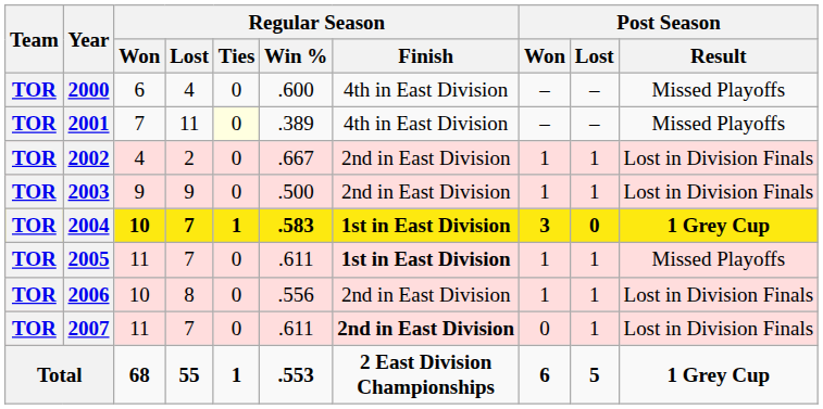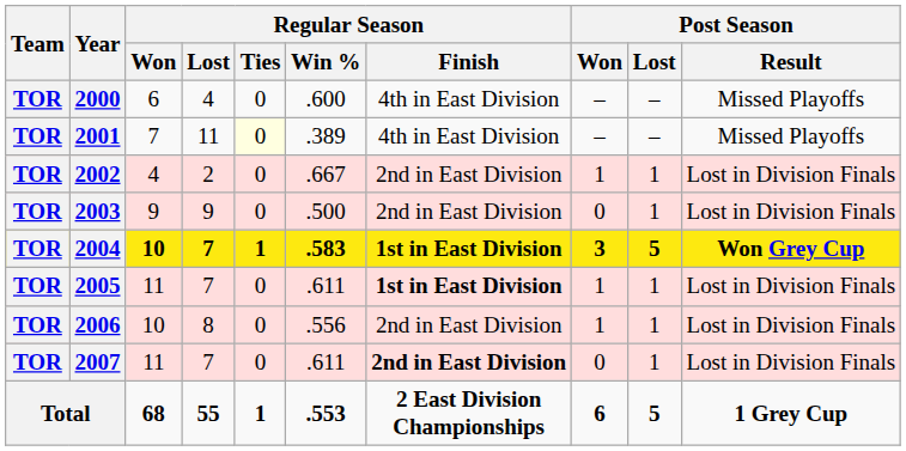 <table class="wikitable" style="font-size: 95%; text-align:center;">
 <tr>
 <th rowspan="2">Team</th>
 <th rowspan="2">Year</th>
 <th colspan="5">Regular Season</th>
 <th colspan="4">Post Season</th>
 </tr>
 <tr>
 <th>Won</th>
 <th>Lost</th>
 <th>Ties</th>
 <th>Win %</th>
 <th>Finish</th>
 <th>Won</th>
 <th>Lost</th>
 <th>Result</th>
 </tr>
 <tr>
 <th><a href='#'>TOR</a></th>
 <th><a href='#'>2000</a></th>
 <td>6</td>
 <td>4</td>
 <td>0</td>
 <td>.600</td>
 <td>4th in East Division</td>
 <td>–</td>
 <td>–</td>
 <td>Missed Playoffs</td>
 </tr>
 <tr>
 <th><a href='#'>TOR</a></th>
 <th><a href='#'>2001</a></th>
 <td>7</td>
 <td>11</td>
 <td style="background: lightyellow;">0</td>
 <td>.389</td>
 <td>4th in East Division</td>
 <td>–</td>
 <td>–</td>
 <td>Missed Playoffs</td>
 </tr>
 <tr ! style="background:#fdd;">
 <th><a href='#'>TOR</a></th>
 <th><a href='#'>2002</a></th>
 <td>4</td>
 <td>2</td>
 <td>0</td>
 <td>.667</td>
 <td>2nd in East Division</td>
 <td>1</td>
 <td>1</td>
 <td>Lost in Division Finals</td>
 </tr>
 <tr ! style="background:#fdd;">
 <th><a href='#'>TOR</a></th>
 <th><a href='#'>2003</a></th>
 <td>9</td>
 <td>9</td>
 <td>0</td>
 <td>.500</td>
 <td>2nd in East Division</td>
-<td>1</td>
+<td>0</td>
 <td>1</td>
 <td>Lost in Division Finals</td>
 </tr>
 <tr ! style="background:#FDE910;">
 <th><a href='#'>TOR</a></th>
 <th><a href='#'>2004</a></th>
 <td><strong>10</strong></td>
 <td><strong>7</strong></td>
 <td><strong>1</strong></td>
 <td><strong>.583</strong></td>
 <td><strong>1st in East Division</strong></td>
 <td><strong>3</strong></td>
-<td><strong>0</strong></td>
-<td><strong>1 Grey Cup</strong></td>
+<td><strong>5</strong></td>
+<td><strong>Won <a href='#'>Grey Cup</a></strong></td>
 </tr>
 <tr ! style="background:#fdd;">
 <th><a href='#'>TOR</a></th>
 <th><a href='#'>2005</a></th>
 <td>11</td>
 <td>7</td>
 <td>0</td>
 <td>.611</td>
 <td><strong>1st in East Division</strong></td>
 <td>1</td>
 <td>1</td>
-<td>Missed Playoffs</td>
+<td>Lost in Division Finals</td>
 </tr>
 <tr ! style="background:#fdd;">
 <th><a href='#'>TOR</a></th>
 <th><a href='#'>2006</a></th>
 <td>10</td>
 <td>8</td>
 <td>0</td>
 <td>.556</td>
 <td>2nd in East Division</td>
 <td>1</td>
 <td>1</td>
 <td>Lost in Division Finals</td>
 </tr>
 <tr ! style="background:#fdd;">
 <th><a href='#'>TOR</a></th>
 <th><a href='#'>2007</a></th>
 <td>11</td>
 <td>7</td>
 <td>0</td>
 <td>.611</td>
 <td><strong>2nd in East Division</strong></td>
 <td>0</td>
 <td>1</td>
 <td>Lost in Division Finals</td>
 </tr>
 <tr>
 <th colspan="2"><strong>Total</strong></th>
 <td><strong>68</strong></td>
 <td><strong>55</strong></td>
 <td><strong>1</strong></td>
 <td><strong>.553</strong></td>
 <td><strong>2 East Division<br>Championships</strong></td>
 <td><strong>6</strong></td>
 <td><strong>5</strong></td>
 <td><strong>1 Grey Cup</strong></td>
 </tr>
 </table>
